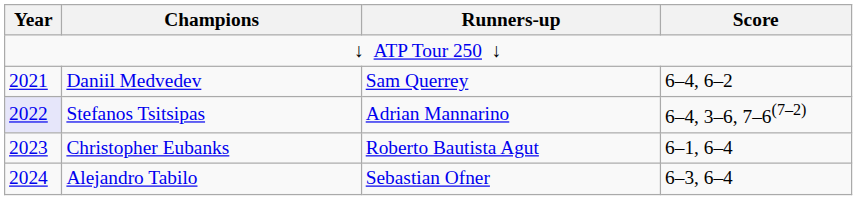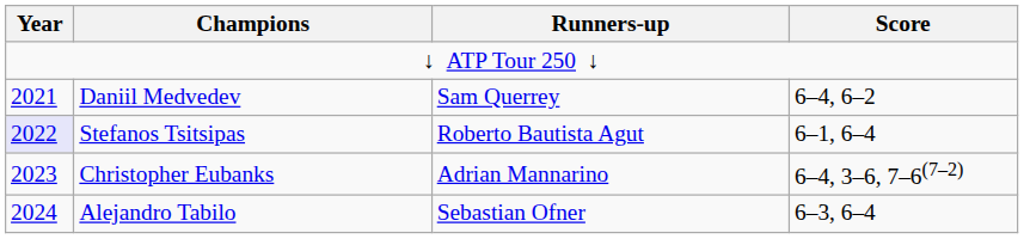 <table class="wikitable">
 <tr>
 <th style="width:40px">Year</th>
 <th style="width:240px">Champions</th>
 <th style="width:240px">Runners-up</th>
 <th style="width:150px" class="unsortable">Score</th>
 </tr>
 <tr>
 <td colspan=4 align=center>↓  <a href='#'>ATP Tour 250</a>  ↓</td>
 </tr>
 <tr>
 <td><a href='#'>2021</a></td>
 <td> <a href='#'>Daniil Medvedev</a></td>
 <td> <a href='#'>Sam Querrey</a></td>
 <td>6–4, 6–2</td>
 </tr>
 <tr>
 <td style="background: lavender;"><a href='#'>2022</a></td>
 <td> <a href='#'>Stefanos Tsitsipas</a></td>
-<td> <a href='#'>Adrian Mannarino</a></td>
-<td>6–4, 3–6, 7–6<sup>(7–2)</sup></td>
+<td> <a href='#'>Roberto Bautista Agut</a></td>
+<td>6–1, 6–4</td>
 </tr>
 <tr>
 <td><a href='#'>2023</a></td>
 <td> <a href='#'>Christopher Eubanks</a></td>
-<td> <a href='#'>Roberto Bautista Agut</a></td>
-<td>6–1, 6–4</td>
+<td> <a href='#'>Adrian Mannarino</a></td>
+<td>6–4, 3–6, 7–6<sup>(7–2)</sup></td>
 </tr>
 <tr>
 <td><a href='#'>2024</a></td>
 <td> <a href='#'>Alejandro Tabilo</a></td>
 <td> <a href='#'>Sebastian Ofner</a></td>
 <td>6–3, 6–4</td>
 </tr>
 </table>
